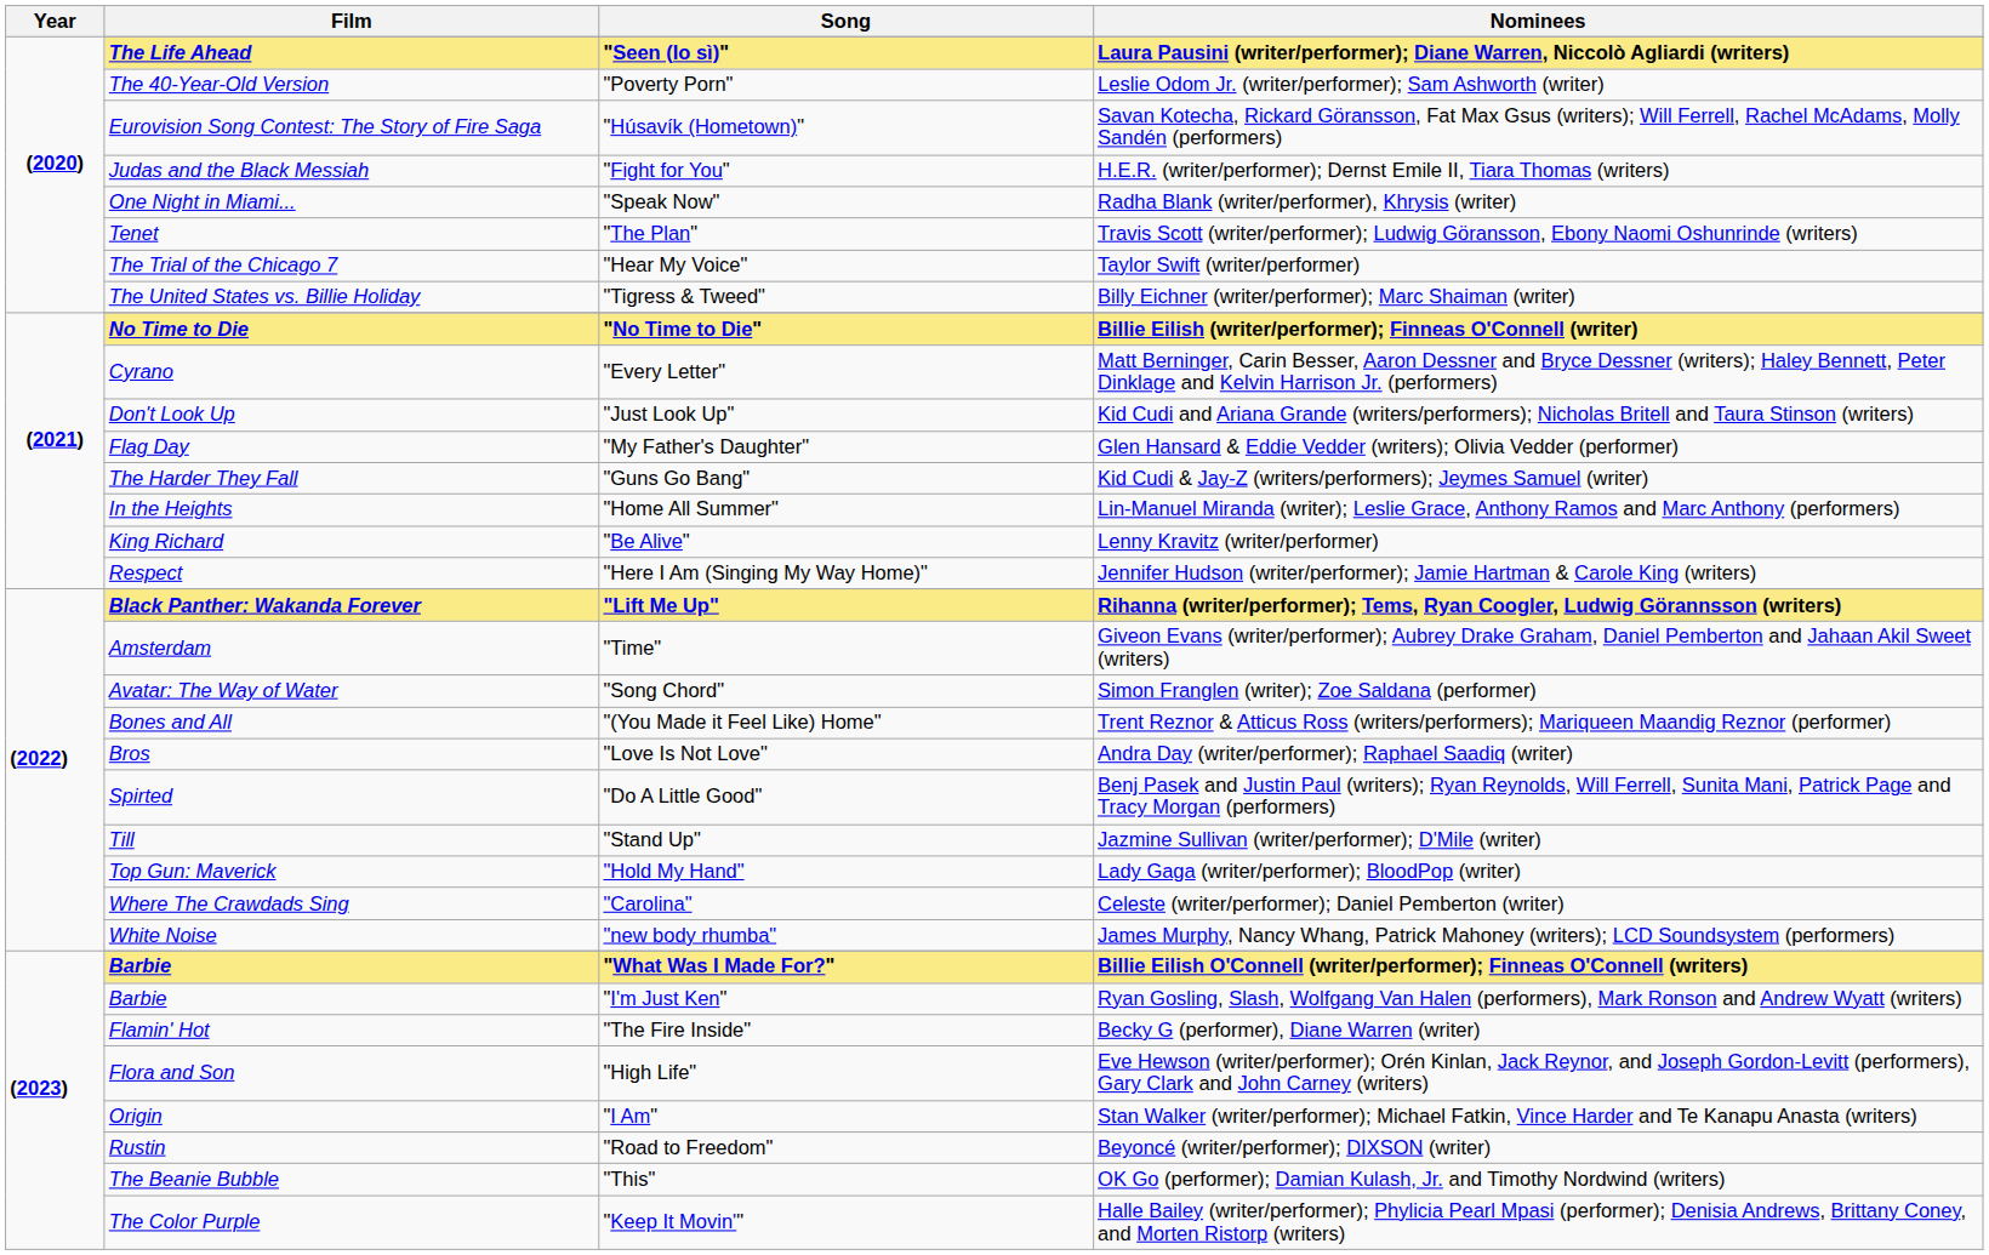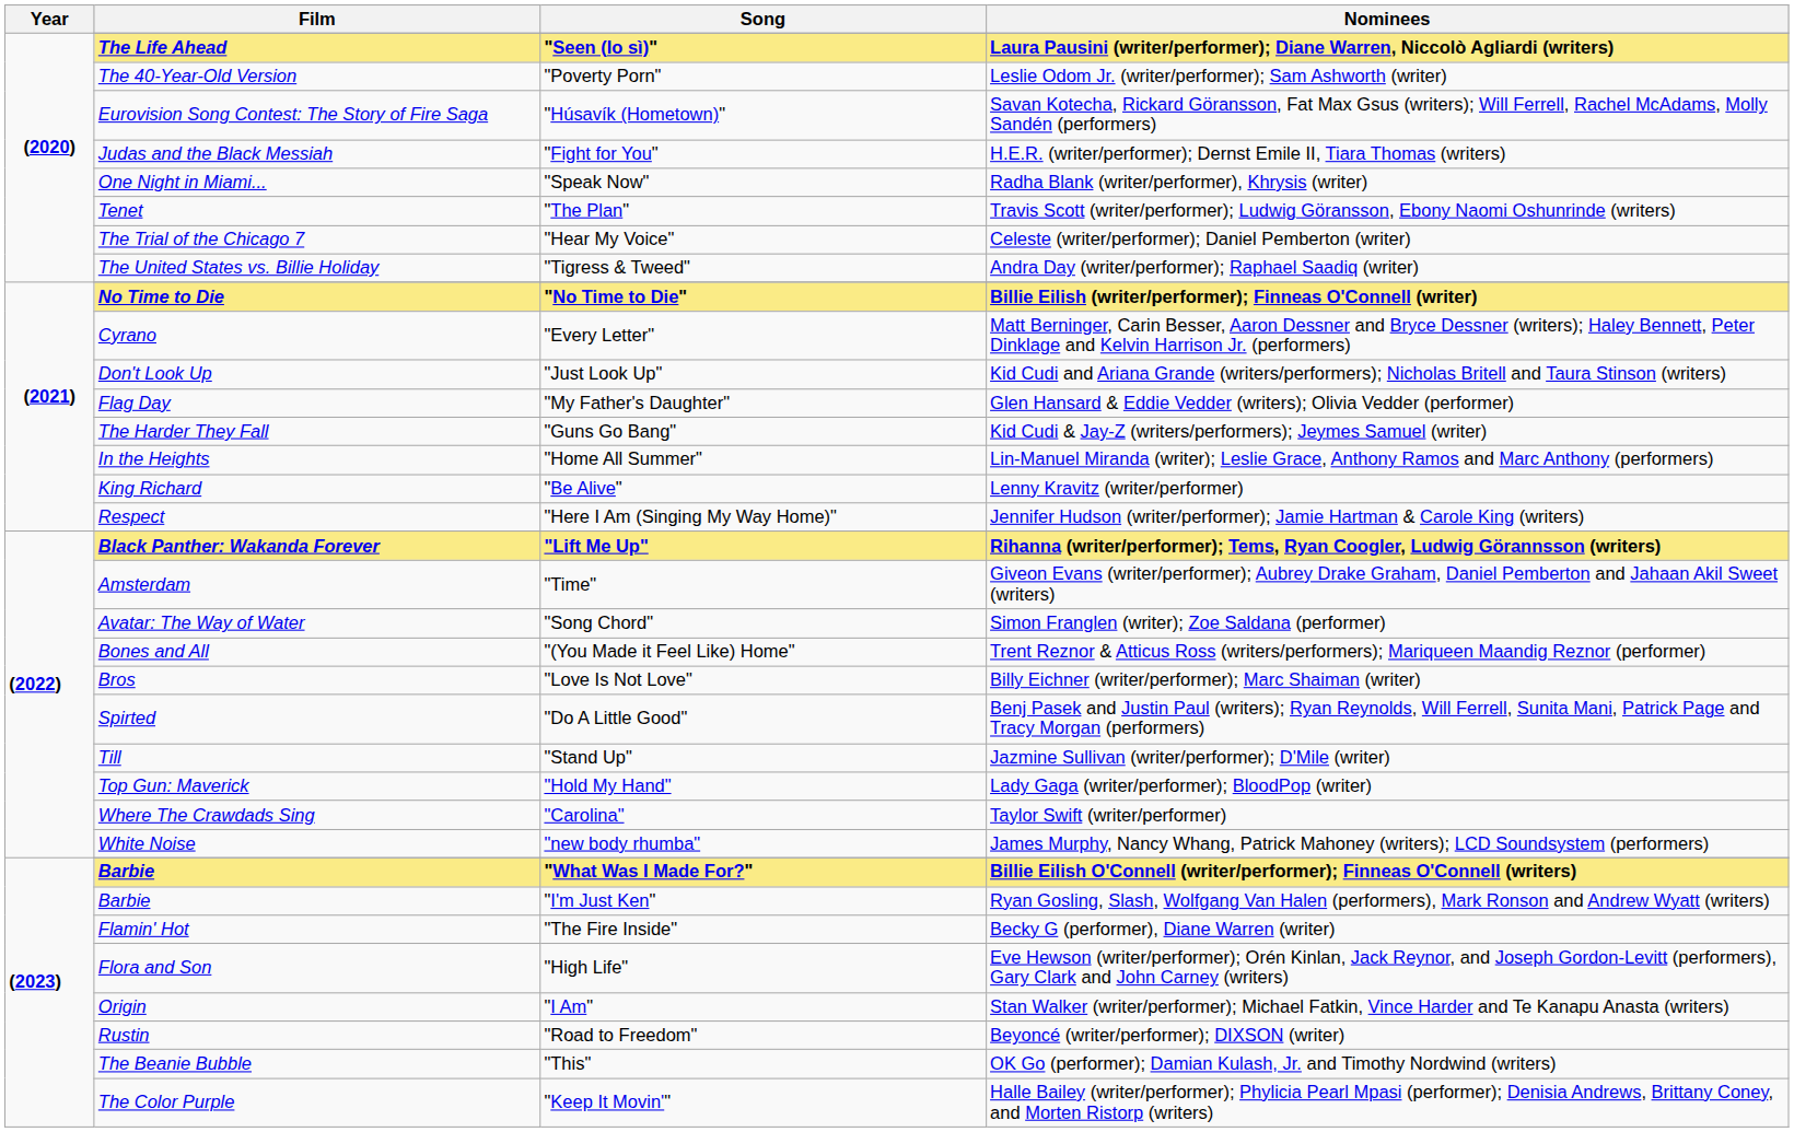 <table class="wikitable" style="width:100%">
 <tr bgcolor="#bebebe">
 <th width="5%">Year</th>
 <th width="25%">Film</th>
 <th width="25%">Song</th>
 <th width="45%">Nominees</th>
 </tr>
 <tr>
 <td rowspan=9 style="text-align:center"><strong>(<a href='#'>2020</a>)</strong><br> <br></td>
 </tr>
 <tr style="background:#FAEB86">
 <td><strong><em><a href='#'>The Life Ahead</a></em></strong></td>
 <td><strong>"<a href='#'>Seen (Io sì)</a>"</strong></td>
 <td><strong><a href='#'>Laura Pausini</a> (writer/performer); <a href='#'>Diane Warren</a>, Niccolò Agliardi (writers)</strong></td>
 </tr>
 <tr>
 <td><em><a href='#'>The 40-Year-Old Version</a></em></td>
 <td>"Poverty Porn"</td>
 <td><a href='#'>Leslie Odom Jr.</a> (writer/performer); <a href='#'>Sam Ashworth</a> (writer)</td>
 </tr>
 <tr>
 <td><em><a href='#'>Eurovision Song Contest: The Story of Fire Saga</a></em></td>
 <td>"<a href='#'>Húsavík (Hometown)</a>"</td>
 <td><a href='#'>Savan Kotecha</a>, <a href='#'>Rickard Göransson</a>, Fat Max Gsus (writers); <a href='#'>Will Ferrell</a>, <a href='#'>Rachel McAdams</a>, <a href='#'>Molly Sandén</a> (performers)</td>
 </tr>
 <tr>
 <td><em><a href='#'>Judas and the Black Messiah</a></em></td>
 <td>"<a href='#'>Fight for You</a>"</td>
 <td><a href='#'>H.E.R.</a> (writer/performer); Dernst Emile II, <a href='#'>Tiara Thomas</a> (writers)</td>
 </tr>
 <tr>
 <td><em><a href='#'>One Night in Miami...</a></em></td>
 <td>"Speak Now"</td>
 <td><a href='#'>Radha Blank</a> (writer/performer), <a href='#'>Khrysis</a> (writer)</td>
 </tr>
 <tr>
 <td><em><a href='#'>Tenet</a></em></td>
 <td>"<a href='#'>The Plan</a>"</td>
 <td><a href='#'>Travis Scott</a> (writer/performer); <a href='#'>Ludwig Göransson</a>, <a href='#'>Ebony Naomi Oshunrinde</a> (writers)</td>
 </tr>
 <tr>
 <td><em><a href='#'>The Trial of the Chicago 7</a></em></td>
 <td>"Hear My Voice"</td>
-<td><a href='#'>Taylor Swift</a> (writer/performer)</td>
+<td><a href='#'>Celeste</a> (writer/performer); Daniel Pemberton (writer)</td>
 </tr>
 <tr>
 <td><em><a href='#'>The United States vs. Billie Holiday</a></em></td>
 <td>"Tigress & Tweed"</td>
-<td><a href='#'>Billy Eichner</a> (writer/performer); <a href='#'>Marc Shaiman</a> (writer)</td>
+<td><a href='#'>Andra Day</a> (writer/performer); <a href='#'>Raphael Saadiq</a> (writer)</td>
 </tr>
 <tr>
 <td rowspan=9 style="text-align:center"><strong>(<a href='#'>2021</a>)</strong><br> <br></td>
 </tr>
 <tr style="background:#FAEB86">
 <td><strong><em><a href='#'>No Time to Die</a></em></strong></td>
 <td><strong>"<a href='#'>No Time to Die</a>"</strong></td>
 <td><strong><a href='#'>Billie Eilish</a> (writer/performer); <a href='#'>Finneas O'Connell</a> (writer)</strong></td>
 </tr>
 <tr>
 <td><em><a href='#'>Cyrano</a></em></td>
 <td>"Every Letter"</td>
 <td><a href='#'>Matt Berninger</a>, Carin Besser, <a href='#'>Aaron Dessner</a> and <a href='#'>Bryce Dessner</a> (writers); <a href='#'>Haley Bennett</a>, <a href='#'>Peter Dinklage</a> and <a href='#'>Kelvin Harrison Jr.</a> (performers)</td>
 </tr>
 <tr>
 <td><em><a href='#'>Don't Look Up</a></em></td>
 <td>"Just Look Up"</td>
 <td><a href='#'>Kid Cudi</a> and <a href='#'>Ariana Grande</a> (writers/performers); <a href='#'>Nicholas Britell</a> and <a href='#'>Taura Stinson</a> (writers)</td>
 </tr>
 <tr>
 <td><em><a href='#'>Flag Day</a></em></td>
 <td>"My Father's Daughter"</td>
 <td><a href='#'>Glen Hansard</a> & <a href='#'>Eddie Vedder</a> (writers); Olivia Vedder (performer)</td>
 </tr>
 <tr>
 <td><em><a href='#'>The Harder They Fall</a></em></td>
 <td>"Guns Go Bang"</td>
 <td><a href='#'>Kid Cudi</a> & <a href='#'>Jay-Z</a> (writers/performers); <a href='#'>Jeymes Samuel</a> (writer)</td>
 </tr>
 <tr>
 <td><em><a href='#'>In the Heights</a></em></td>
 <td>"Home All Summer"</td>
 <td><a href='#'>Lin-Manuel Miranda</a> (writer); <a href='#'>Leslie Grace</a>, <a href='#'>Anthony Ramos</a> and <a href='#'>Marc Anthony</a> (performers)</td>
 </tr>
 <tr>
 <td><em><a href='#'>King Richard</a></em></td>
 <td>"<a href='#'>Be Alive</a>"</td>
 <td><a href='#'>Lenny Kravitz</a>  (writer/performer)</td>
 </tr>
 <tr>
 <td><em><a href='#'>Respect</a></em></td>
 <td>"Here I Am (Singing My Way Home)"</td>
 <td><a href='#'>Jennifer Hudson</a> (writer/performer); <a href='#'>Jamie Hartman</a> & <a href='#'>Carole King</a> (writers)</td>
 </tr>
 <tr>
 <td rowspan="11"><strong>(<a href='#'>2022</a>)</strong><br>  <br></td>
 </tr>
 <tr style="background:#FAEB86">
 <td><strong><em><a href='#'>Black Panther: Wakanda Forever</a></em></strong></td>
 <td><strong><a href='#'>"Lift Me Up"</a></strong></td>
 <td><strong><a href='#'>Rihanna</a> (writer/performer); <a href='#'>Tems</a>, <a href='#'>Ryan Coogler</a>, <a href='#'>Ludwig Görannsson</a> (writers)</strong></td>
 </tr>
 <tr>
 <td><em><a href='#'>Amsterdam</a></em></td>
 <td>"Time"</td>
 <td><a href='#'>Giveon Evans</a> (writer/performer); <a href='#'>Aubrey Drake Graham</a>, <a href='#'>Daniel Pemberton</a> and <a href='#'>Jahaan Akil Sweet</a> (writers)</td>
 </tr>
 <tr>
 <td><em><a href='#'>Avatar: The Way of Water</a></em></td>
 <td>"Song Chord"</td>
 <td><a href='#'>Simon Franglen</a> (writer); <a href='#'>Zoe Saldana</a> (performer)</td>
 </tr>
 <tr>
 <td><em><a href='#'>Bones and All</a></em></td>
 <td>"(You Made it Feel Like) Home"</td>
 <td><a href='#'>Trent Reznor</a> & <a href='#'>Atticus Ross</a> (writers/performers); <a href='#'>Mariqueen Maandig Reznor</a> (performer)</td>
 </tr>
 <tr>
 <td><em><a href='#'>Bros</a></em></td>
 <td>"Love Is Not Love"</td>
-<td><a href='#'>Andra Day</a> (writer/performer); <a href='#'>Raphael Saadiq</a> (writer)</td>
+<td><a href='#'>Billy Eichner</a> (writer/performer); <a href='#'>Marc Shaiman</a> (writer)</td>
 </tr>
 <tr>
 <td><em><a href='#'>Spirted</a></em></td>
 <td>"Do A Little Good"</td>
 <td><a href='#'>Benj Pasek</a> and <a href='#'>Justin Paul</a> (writers); <a href='#'>Ryan Reynolds</a>, <a href='#'>Will Ferrell</a>, <a href='#'>Sunita Mani</a>, <a href='#'>Patrick Page</a> and <a href='#'>Tracy Morgan</a> (performers)</td>
 </tr>
 <tr>
 <td><em><a href='#'>Till</a></em></td>
 <td>"Stand Up"</td>
 <td><a href='#'>Jazmine Sullivan</a> (writer/performer); <a href='#'>D'Mile</a> (writer)</td>
 </tr>
 <tr>
 <td><em><a href='#'>Top Gun: Maverick</a></em></td>
 <td><a href='#'>"Hold My Hand"</a></td>
 <td><a href='#'>Lady Gaga</a> (writer/performer); <a href='#'>BloodPop</a> (writer)</td>
 </tr>
 <tr>
 <td><em><a href='#'>Where The Crawdads Sing</a></em></td>
 <td><a href='#'>"Carolina"</a></td>
-<td><a href='#'>Celeste</a> (writer/performer); Daniel Pemberton (writer)</td>
+<td><a href='#'>Taylor Swift</a> (writer/performer)</td>
 </tr>
 <tr>
 <td><em><a href='#'>White Noise</a></em></td>
 <td><a href='#'>"new body rhumba"</a></td>
 <td><a href='#'>James Murphy</a>, Nancy Whang, Patrick Mahoney (writers); <a href='#'>LCD Soundsystem</a> (performers)</td>
 </tr>
 <tr>
 <td rowspan="9"><strong>(<a href='#'>2023</a>)</strong><br>  <br></td>
 </tr>
 <tr style="background:#FAEB86">
 <td><strong><em><a href='#'>Barbie</a></em></strong></td>
 <td><strong>"<a href='#'>What Was I Made For?</a>"</strong></td>
 <td><strong><a href='#'>Billie Eilish O'Connell</a> (writer/performer); <a href='#'>Finneas O'Connell</a> (writers)</strong></td>
 </tr>
 <tr>
 <td><em><a href='#'>Barbie</a></em></td>
 <td>"<a href='#'>I'm Just Ken</a>"</td>
 <td><a href='#'>Ryan Gosling</a>, <a href='#'>Slash</a>, <a href='#'>Wolfgang Van Halen</a> (performers), <a href='#'>Mark Ronson</a> and <a href='#'>Andrew Wyatt</a> (writers)</td>
 </tr>
 <tr>
 <td><em><a href='#'>Flamin' Hot</a></em></td>
 <td>"The Fire Inside"</td>
 <td><a href='#'>Becky G</a> (performer), <a href='#'>Diane Warren</a> (writer)</td>
 </tr>
 <tr>
 <td><em><a href='#'>Flora and Son</a></em></td>
 <td>"High Life"</td>
 <td><a href='#'>Eve Hewson</a> (writer/performer); Orén Kinlan, <a href='#'>Jack Reynor</a>, and <a href='#'>Joseph Gordon-Levitt</a> (performers), <a href='#'>Gary Clark</a> and <a href='#'>John Carney</a> (writers)</td>
 </tr>
 <tr>
 <td><em><a href='#'>Origin</a></em></td>
 <td>"<a href='#'>I Am</a>"</td>
 <td><a href='#'>Stan Walker</a> (writer/performer); Michael Fatkin, <a href='#'>Vince Harder</a> and Te Kanapu Anasta (writers)</td>
 </tr>
 <tr>
 <td><em><a href='#'>Rustin</a></em></td>
 <td>"Road to Freedom"</td>
 <td><a href='#'>Beyoncé</a> (writer/performer); <a href='#'>DIXSON</a> (writer)</td>
 </tr>
 <tr>
 <td><em><a href='#'>The Beanie Bubble</a></em></td>
 <td>"This"</td>
 <td><a href='#'>OK Go</a> (performer); <a href='#'>Damian Kulash, Jr.</a> and Timothy Nordwind (writers)</td>
 </tr>
 <tr>
 <td><em><a href='#'>The Color Purple</a></em></td>
 <td>"<a href='#'>Keep It Movin'</a>"</td>
 <td><a href='#'>Halle Bailey</a> (writer/performer); <a href='#'>Phylicia Pearl Mpasi</a> (performer); <a href='#'>Denisia Andrews</a>, <a href='#'>Brittany Coney</a>, and <a href='#'>Morten Ristorp</a> (writers)</td>
 </tr>
 </table>
